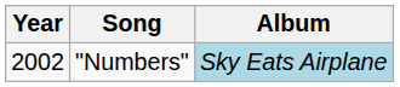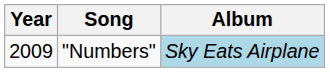 <table class=wikitable>
 <tr>
 <th>Year</th>
 <th>Song</th>
 <th>Album</th>
 </tr>
 <tr>
-<td>2002</td>
+<td>2009</td>
 <td>"Numbers"</td>
 <td style="background: lightblue;"><em>Sky Eats Airplane</em></td>
 </tr>
 </table>
